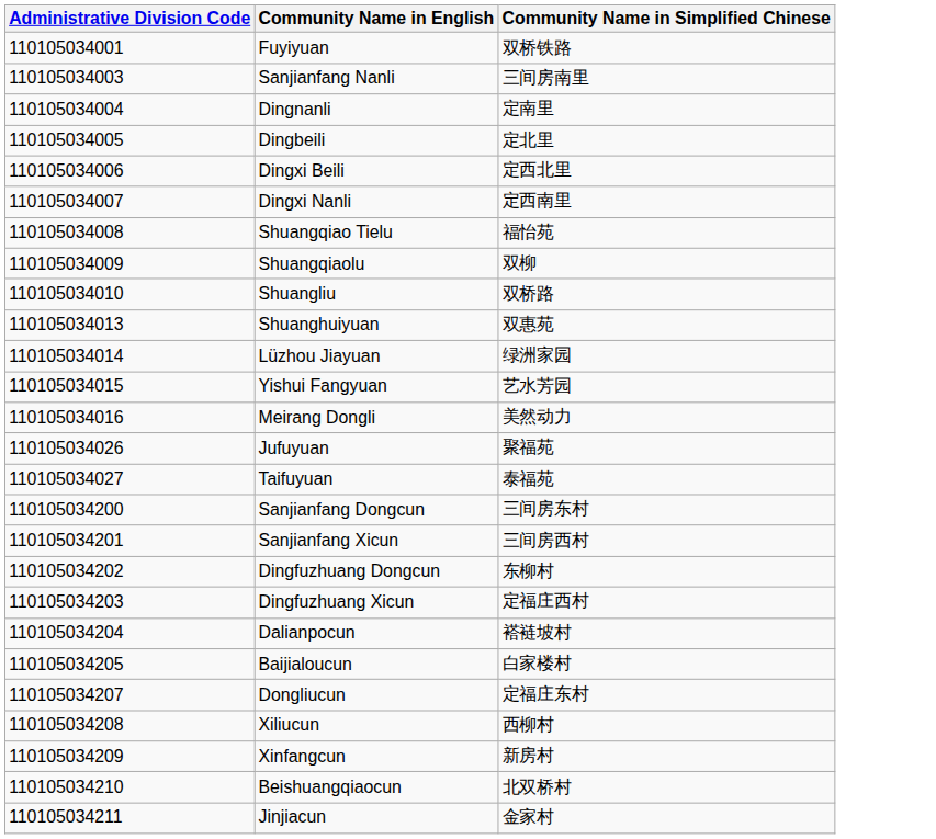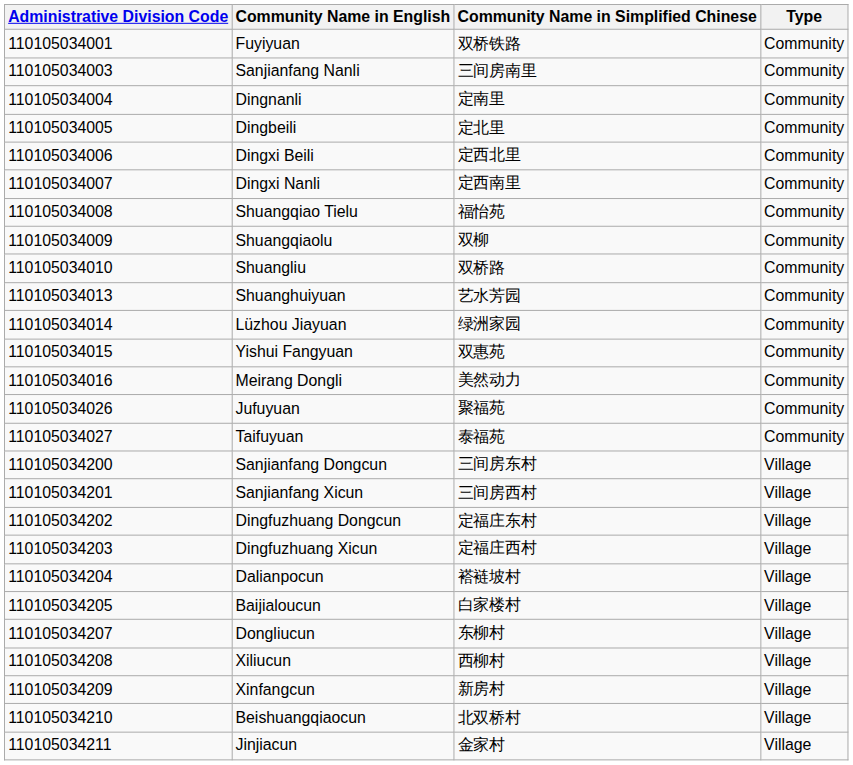 <table class="wikitable sortable">
 <tr>
 <th><a href='#'>Administrative Division Code</a></th>
 <th>Community Name in English</th>
 <th>Community Name in Simplified Chinese</th>
+<th>Type</th>
 </tr>
 <tr>
 <td>110105034001</td>
 <td>Fuyiyuan</td>
 <td>双桥铁路</td>
+<td>Community</td>
 </tr>
 <tr>
 <td>110105034003</td>
 <td>Sanjianfang Nanli</td>
 <td>三间房南里</td>
+<td>Community</td>
 </tr>
 <tr>
 <td>110105034004</td>
 <td>Dingnanli</td>
 <td>定南里</td>
+<td>Community</td>
 </tr>
 <tr>
 <td>110105034005</td>
 <td>Dingbeili</td>
 <td>定北里</td>
+<td>Community</td>
 </tr>
 <tr>
 <td>110105034006</td>
 <td>Dingxi Beili</td>
 <td>定西北里</td>
+<td>Community</td>
 </tr>
 <tr>
 <td>110105034007</td>
 <td>Dingxi Nanli</td>
 <td>定西南里</td>
+<td>Community</td>
 </tr>
 <tr>
 <td>110105034008</td>
 <td>Shuangqiao Tielu</td>
 <td>福怡苑</td>
+<td>Community</td>
 </tr>
 <tr>
 <td>110105034009</td>
 <td>Shuangqiaolu</td>
 <td>双柳</td>
+<td>Community</td>
 </tr>
 <tr>
 <td>110105034010</td>
 <td>Shuangliu</td>
 <td>双桥路</td>
+<td>Community</td>
 </tr>
 <tr>
 <td>110105034013</td>
 <td>Shuanghuiyuan</td>
-<td>双惠苑</td>
+<td>艺水芳园</td>
+<td>Community</td>
 </tr>
 <tr>
 <td>110105034014</td>
 <td>Lüzhou Jiayuan</td>
 <td>绿洲家园</td>
+<td>Community</td>
 </tr>
 <tr>
 <td>110105034015</td>
 <td>Yishui Fangyuan</td>
-<td>艺水芳园</td>
+<td>双惠苑</td>
+<td>Community</td>
 </tr>
 <tr>
 <td>110105034016</td>
 <td>Meirang Dongli</td>
 <td>美然动力</td>
+<td>Community</td>
 </tr>
 <tr>
 <td>110105034026</td>
 <td>Jufuyuan</td>
 <td>聚福苑</td>
+<td>Community</td>
 </tr>
 <tr>
 <td>110105034027</td>
 <td>Taifuyuan</td>
 <td>泰福苑</td>
+<td>Community</td>
 </tr>
 <tr>
 <td>110105034200</td>
 <td>Sanjianfang Dongcun</td>
 <td>三间房东村</td>
+<td>Village</td>
 </tr>
 <tr>
 <td>110105034201</td>
 <td>Sanjianfang Xicun</td>
 <td>三间房西村</td>
+<td>Village</td>
 </tr>
 <tr>
 <td>110105034202</td>
 <td>Dingfuzhuang Dongcun</td>
-<td>东柳村</td>
+<td>定福庄东村</td>
+<td>Village</td>
 </tr>
 <tr>
 <td>110105034203</td>
 <td>Dingfuzhuang Xicun</td>
 <td>定福庄西村</td>
+<td>Village</td>
 </tr>
 <tr>
 <td>110105034204</td>
 <td>Dalianpocun</td>
 <td>褡裢坡村</td>
+<td>Village</td>
 </tr>
 <tr>
 <td>110105034205</td>
 <td>Baijialoucun</td>
 <td>白家楼村</td>
+<td>Village</td>
 </tr>
 <tr>
 <td>110105034207</td>
 <td>Dongliucun</td>
-<td>定福庄东村</td>
+<td>东柳村</td>
+<td>Village</td>
 </tr>
 <tr>
 <td>110105034208</td>
 <td>Xiliucun</td>
 <td>西柳村</td>
+<td>Village</td>
 </tr>
 <tr>
 <td>110105034209</td>
 <td>Xinfangcun</td>
 <td>新房村</td>
+<td>Village</td>
 </tr>
 <tr>
 <td>110105034210</td>
 <td>Beishuangqiaocun</td>
 <td>北双桥村</td>
+<td>Village</td>
 </tr>
 <tr>
 <td>110105034211</td>
 <td>Jinjiacun</td>
 <td>金家村</td>
+<td>Village</td>
 </tr>
 </table>
